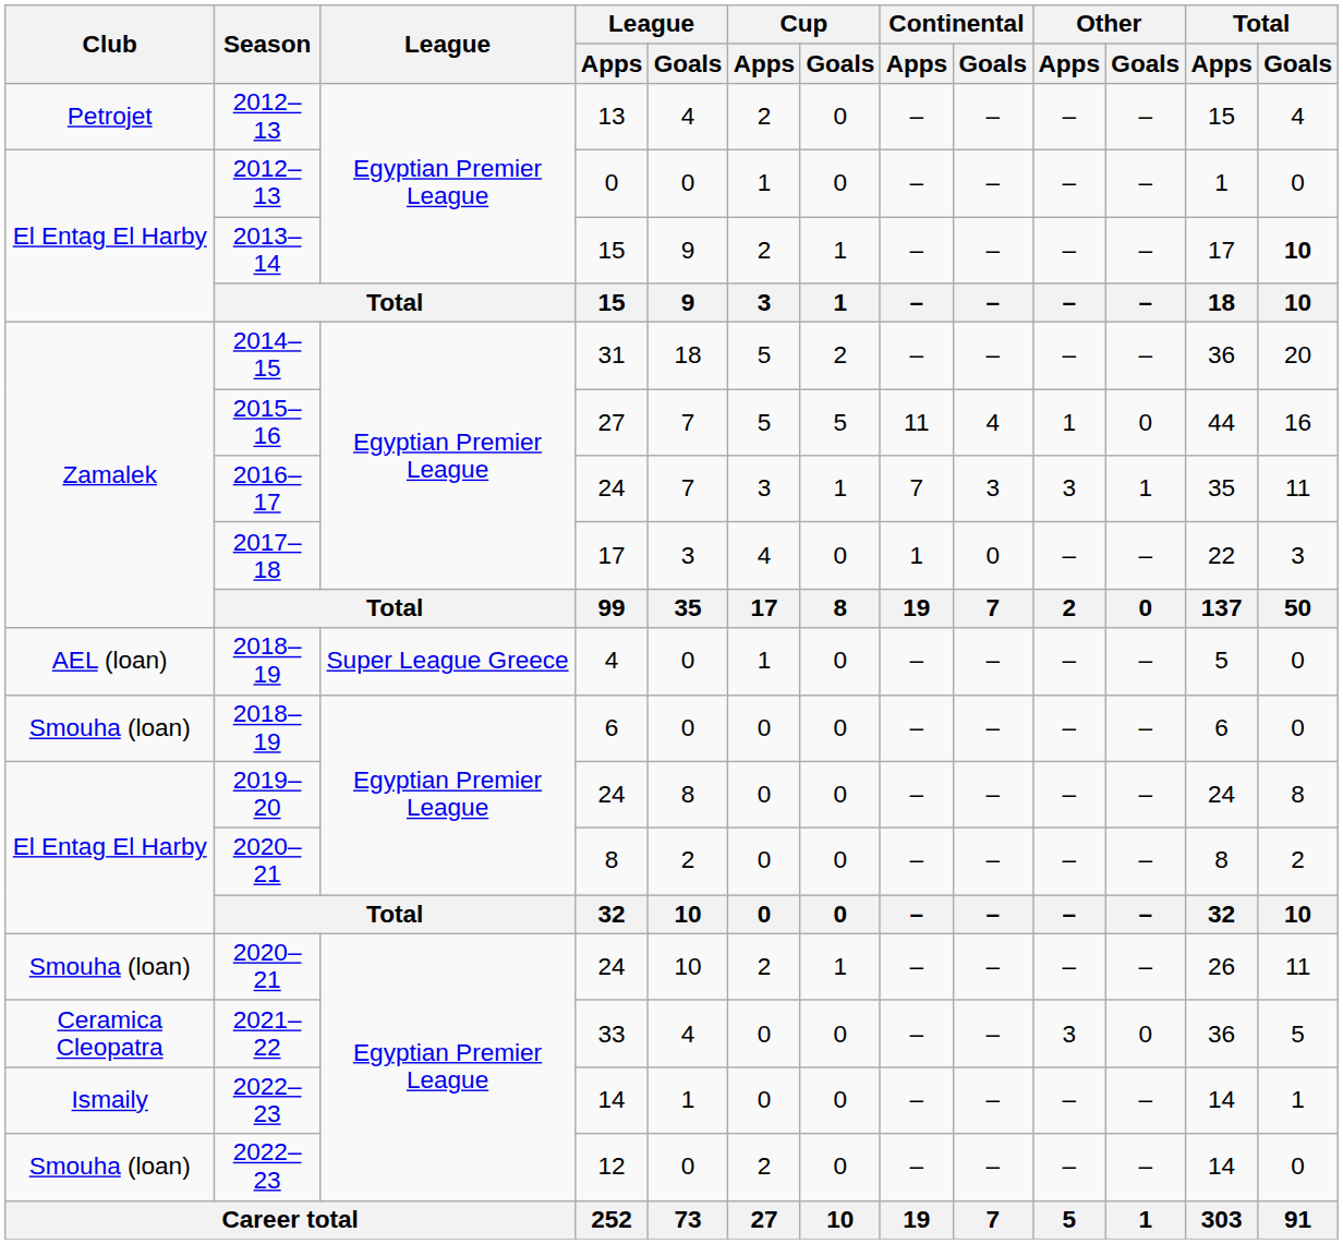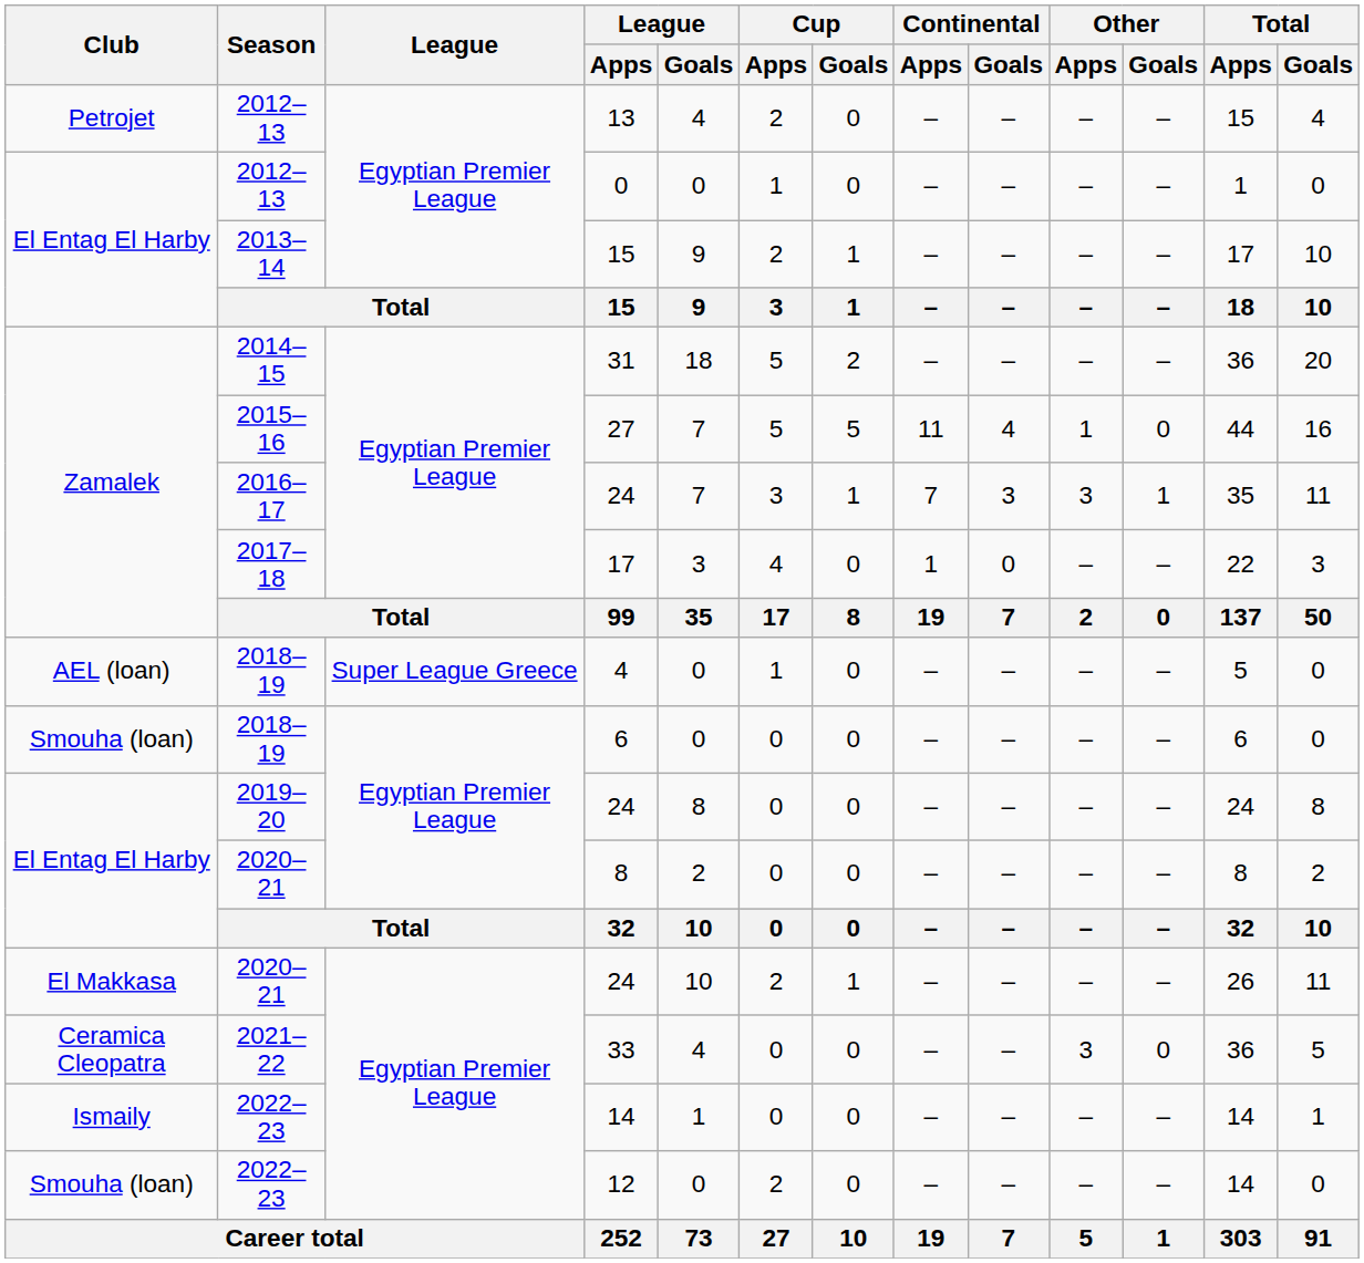 <table class="wikitable" style="text-align: center;">
 <tr>
 <th rowspan="2">Club</th>
 <th rowspan="2">Season</th>
 <th rowspan="2">League</th>
 <th colspan="2">League</th>
 <th colspan="2">Cup</th>
 <th colspan="2">Continental</th>
 <th colspan="2">Other</th>
 <th colspan="2">Total</th>
 </tr>
 <tr>
 <th>Apps</th>
 <th>Goals</th>
 <th>Apps</th>
 <th>Goals</th>
 <th>Apps</th>
 <th>Goals</th>
 <th>Apps</th>
 <th>Goals</th>
 <th>Apps</th>
 <th>Goals</th>
 </tr>
 <tr>
 <td><a href='#'>Petrojet</a></td>
 <td><a href='#'>2012–13</a></td>
 <td rowspan="3"><a href='#'>Egyptian Premier League</a></td>
 <td>13</td>
 <td>4</td>
 <td>2</td>
 <td>0</td>
 <td>–</td>
 <td>–</td>
 <td>–</td>
 <td>–</td>
 <td>15</td>
 <td>4</td>
 </tr>
 <tr>
 <td rowspan="3"><a href='#'>El Entag El Harby</a></td>
 <td><a href='#'>2012–13</a></td>
 <td>0</td>
 <td>0</td>
 <td>1</td>
 <td>0</td>
 <td>–</td>
 <td>–</td>
 <td>–</td>
 <td>–</td>
 <td>1</td>
 <td>0</td>
 </tr>
 <tr>
 <td><a href='#'>2013–14</a></td>
 <td>15</td>
 <td>9</td>
 <td>2</td>
 <td>1</td>
 <td>–</td>
 <td>–</td>
 <td>–</td>
 <td>–</td>
 <td>17</td>
-<td><strong>10</strong></td>
+<td>10</td>
 </tr>
 <tr>
 <th colspan="2">Total</th>
 <th>15</th>
 <th>9</th>
 <th>3</th>
 <th>1</th>
 <th>–</th>
 <th>–</th>
 <th>–</th>
 <th>–</th>
 <th>18</th>
 <th>10</th>
 </tr>
 <tr>
 <td rowspan="5"><a href='#'>Zamalek</a></td>
 <td><a href='#'>2014–15</a></td>
 <td rowspan="4"><a href='#'>Egyptian Premier League</a></td>
 <td>31</td>
 <td>18</td>
 <td>5</td>
 <td>2</td>
 <td>–</td>
 <td>–</td>
 <td>–</td>
 <td>–</td>
 <td>36</td>
 <td>20</td>
 </tr>
 <tr>
 <td><a href='#'>2015–16</a></td>
 <td>27</td>
 <td>7</td>
 <td>5</td>
 <td>5</td>
 <td>11</td>
 <td>4</td>
 <td>1</td>
 <td>0</td>
 <td>44</td>
 <td>16</td>
 </tr>
 <tr>
 <td><a href='#'>2016–17</a></td>
 <td>24</td>
 <td>7</td>
 <td>3</td>
 <td>1</td>
 <td>7</td>
 <td>3</td>
 <td>3</td>
 <td>1</td>
 <td>35</td>
 <td>11</td>
 </tr>
 <tr>
 <td><a href='#'>2017–18</a></td>
 <td>17</td>
 <td>3</td>
 <td>4</td>
 <td>0</td>
 <td>1</td>
 <td>0</td>
 <td>–</td>
 <td>–</td>
 <td>22</td>
 <td>3</td>
 </tr>
 <tr>
 <th colspan="2">Total</th>
 <th>99</th>
 <th>35</th>
 <th>17</th>
 <th>8</th>
 <th>19</th>
 <th>7</th>
 <th>2</th>
 <th>0</th>
 <th>137</th>
 <th>50</th>
 </tr>
 <tr>
 <td><a href='#'>AEL</a> (loan)</td>
 <td><a href='#'>2018–19</a></td>
 <td><a href='#'>Super League Greece</a></td>
 <td>4</td>
 <td>0</td>
 <td>1</td>
 <td>0</td>
 <td>–</td>
 <td>–</td>
 <td>–</td>
 <td>–</td>
 <td>5</td>
 <td>0</td>
 </tr>
 <tr>
 <td><a href='#'>Smouha</a> (loan)</td>
 <td><a href='#'>2018–19</a></td>
 <td rowspan="3"><a href='#'>Egyptian Premier League</a></td>
 <td>6</td>
 <td>0</td>
 <td>0</td>
 <td>0</td>
 <td>–</td>
 <td>–</td>
 <td>–</td>
 <td>–</td>
 <td>6</td>
 <td>0</td>
 </tr>
 <tr>
 <td rowspan="3"><a href='#'>El Entag El Harby</a></td>
 <td><a href='#'>2019–20</a></td>
 <td>24</td>
 <td>8</td>
 <td>0</td>
 <td>0</td>
 <td>–</td>
 <td>–</td>
 <td>–</td>
 <td>–</td>
 <td>24</td>
 <td>8</td>
 </tr>
 <tr>
 <td><a href='#'>2020–21</a></td>
 <td>8</td>
 <td>2</td>
 <td>0</td>
 <td>0</td>
 <td>–</td>
 <td>–</td>
 <td>–</td>
 <td>–</td>
 <td>8</td>
 <td>2</td>
 </tr>
 <tr>
 <th colspan="2">Total</th>
 <th>32</th>
 <th>10</th>
 <th>0</th>
 <th>0</th>
 <th>–</th>
 <th>–</th>
 <th>–</th>
 <th>–</th>
 <th>32</th>
 <th>10</th>
 </tr>
 <tr>
-<td><a href='#'>Smouha</a> (loan)</td>
+<td><a href='#'>El Makkasa</a></td>
 <td><a href='#'>2020–21</a></td>
 <td rowspan="4"><a href='#'>Egyptian Premier League</a></td>
 <td>24</td>
 <td>10</td>
 <td>2</td>
 <td>1</td>
 <td>–</td>
 <td>–</td>
 <td>–</td>
 <td>–</td>
 <td>26</td>
 <td>11</td>
 </tr>
 <tr>
 <td><a href='#'>Ceramica Cleopatra</a></td>
 <td><a href='#'>2021–22</a></td>
 <td>33</td>
 <td>4</td>
 <td>0</td>
 <td>0</td>
 <td>–</td>
 <td>–</td>
 <td>3</td>
 <td>0</td>
 <td>36</td>
 <td>5</td>
 </tr>
 <tr>
 <td><a href='#'>Ismaily</a></td>
 <td><a href='#'>2022–23</a></td>
 <td>14</td>
 <td>1</td>
 <td>0</td>
 <td>0</td>
 <td>–</td>
 <td>–</td>
 <td>–</td>
 <td>–</td>
 <td>14</td>
 <td>1</td>
 </tr>
 <tr>
 <td><a href='#'>Smouha</a> (loan)</td>
 <td><a href='#'>2022–23</a></td>
 <td>12</td>
 <td>0</td>
 <td>2</td>
 <td>0</td>
 <td>–</td>
 <td>–</td>
 <td>–</td>
 <td>–</td>
 <td>14</td>
 <td>0</td>
 </tr>
 <tr>
 <th colspan="3">Career total</th>
 <th>252</th>
 <th>73</th>
 <th>27</th>
 <th>10</th>
 <th>19</th>
 <th>7</th>
 <th>5</th>
 <th>1</th>
 <th>303</th>
 <th>91</th>
 </tr>
 </table>
